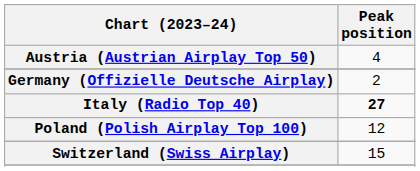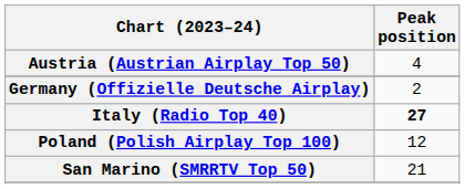 <table class="wikitable sortable plainrowheaders" style="text-align:center">
 <tr>
 <th scope="col">Chart (2023–24)</th>
 <th scope="col">Peak<br>position</th>
 </tr>
 <tr>
 <th scope="row">Austria (<a href='#'>Austrian Airplay Top 50</a>)</th>
 <td>4</td>
 </tr>
 <tr>
 </tr>
 <tr>
 </tr>
 <tr>
 <th scope="row">Germany (<a href='#'>Offizielle Deutsche Airplay</a>)</th>
 <td>2</td>
 </tr>
 <tr>
 <th scope="row">Italy (<a href='#'>Radio Top 40</a>)</th>
 <td><strong>27</strong></td>
 </tr>
 <tr>
 <th scope="row">Poland (<a href='#'>Polish Airplay Top 100</a>)</th>
 <td>12</td>
 </tr>
 <tr>
+<th scope="row">San Marino (<a href='#'>SMRRTV Top 50</a>)</th>
+<td>21</td>
 </tr>
 <tr>
-<th scope="row">Switzerland (<a href='#'>Swiss Airplay</a>)</th>
-<td>15</td>
 </tr>
 <tr>
 </tr>
 <tr>
 </tr>
 <tr>
 </tr>
 <tr>
 </tr>
 </table>
